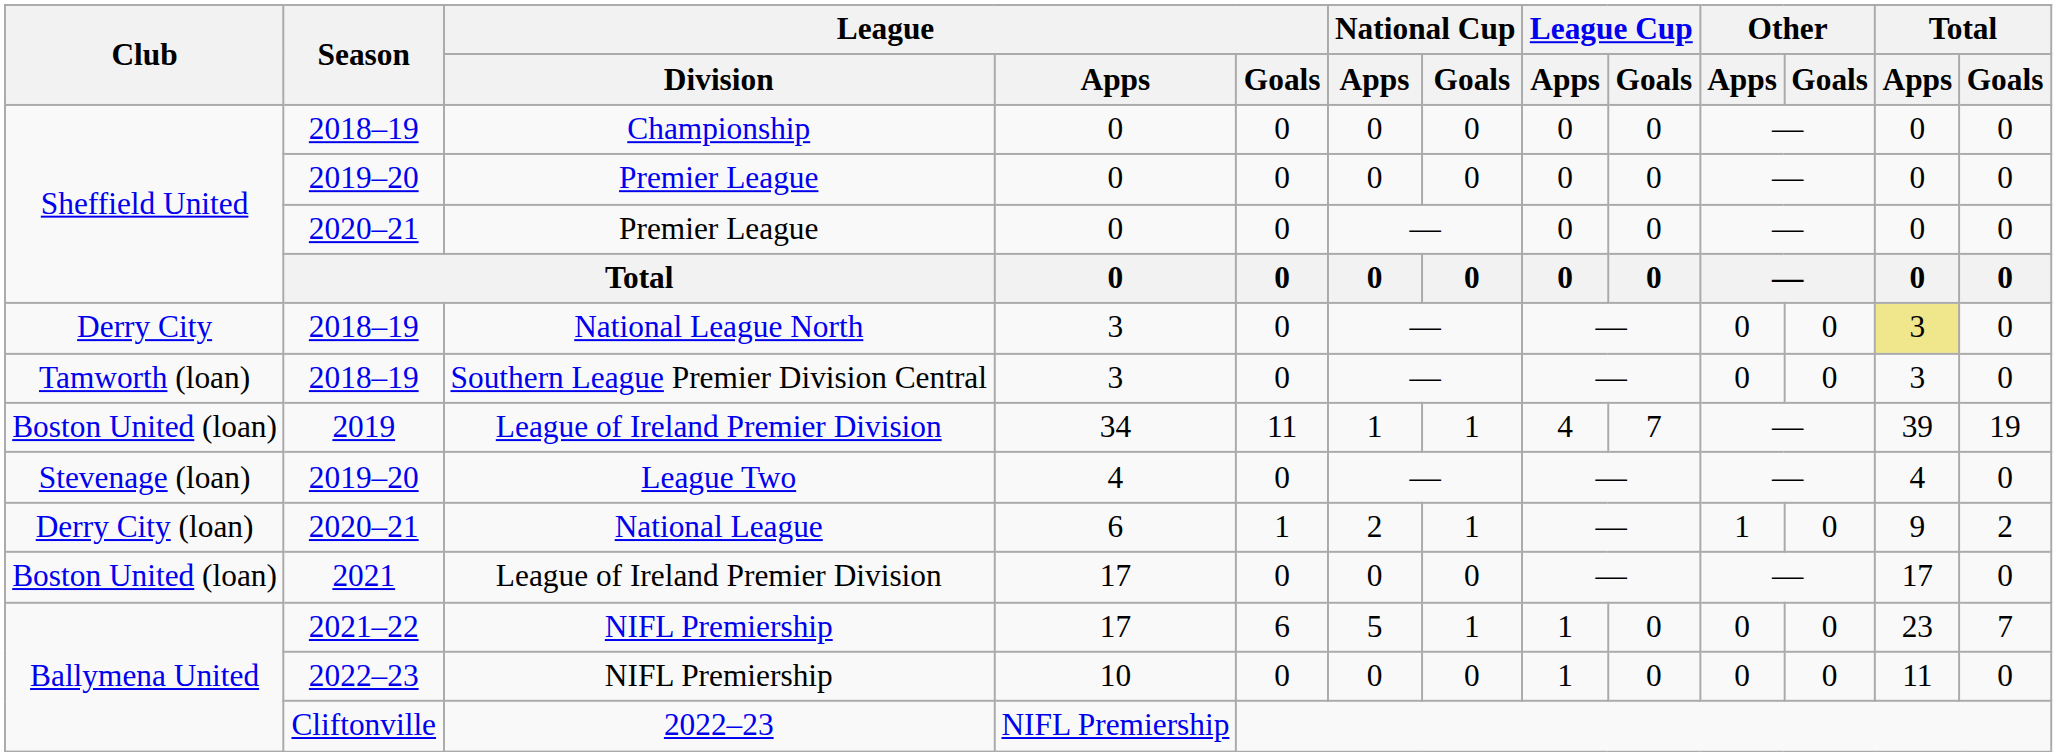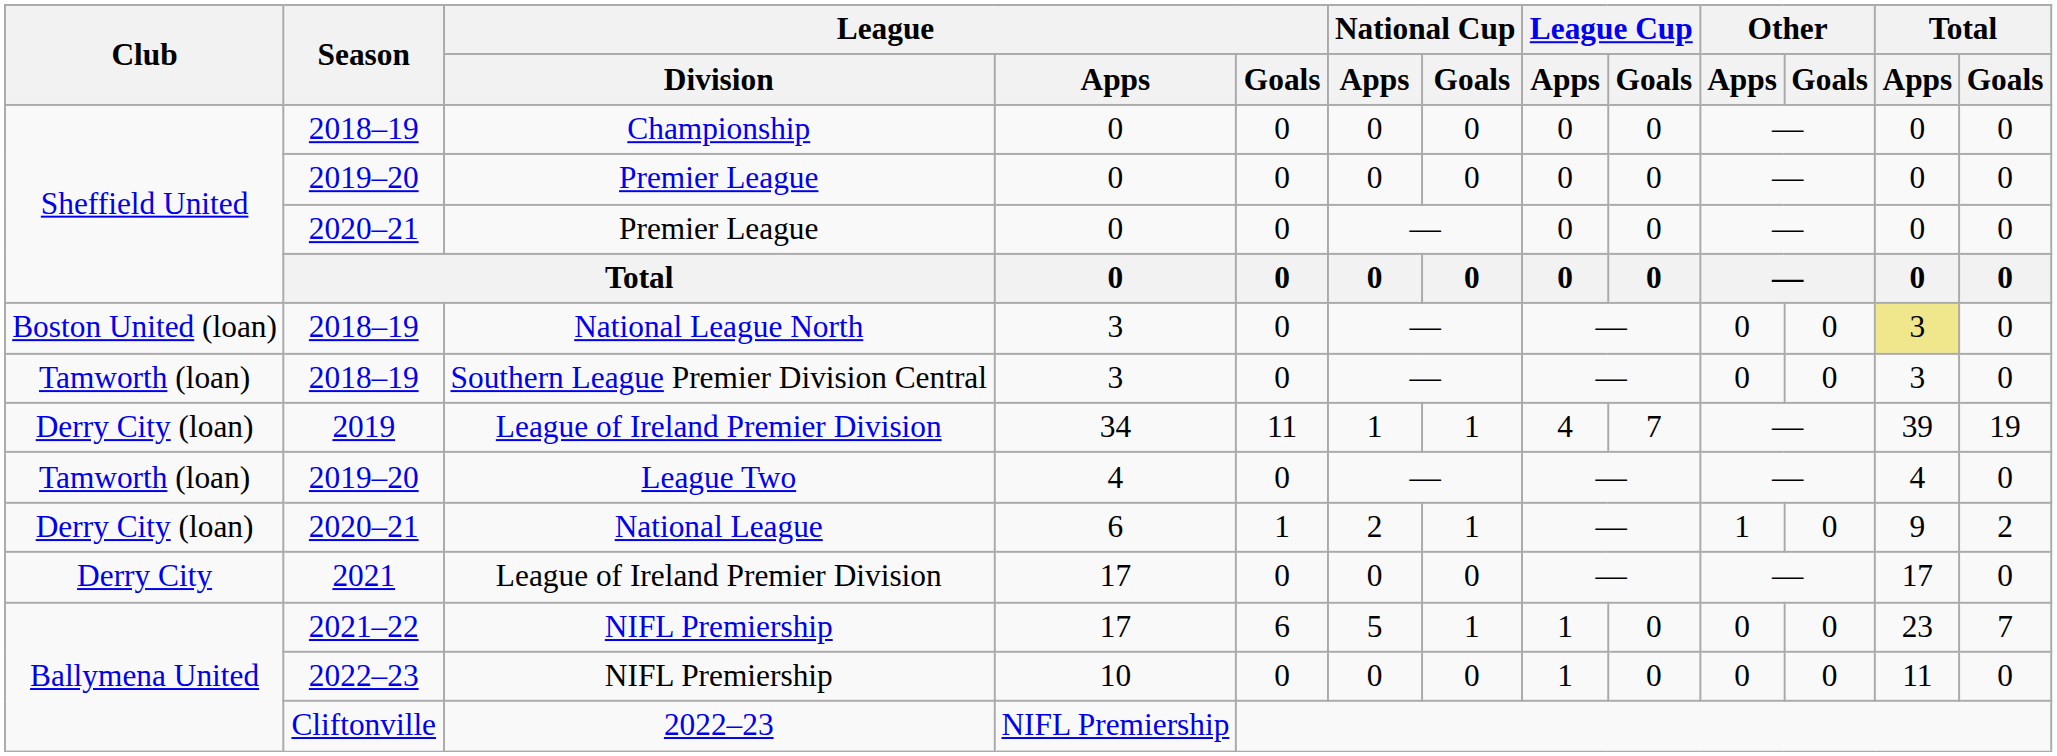 <table class=wikitable style="text-align: center;">
 <tr>
 <th rowspan="2">Club</th>
 <th rowspan="2">Season</th>
 <th colspan="3">League</th>
 <th colspan="2">National Cup</th>
 <th colspan="2"><a href='#'>League Cup</a></th>
 <th colspan="2">Other</th>
 <th colspan="2">Total</th>
 </tr>
 <tr>
 <th>Division</th>
 <th>Apps</th>
 <th>Goals</th>
 <th>Apps</th>
 <th>Goals</th>
 <th>Apps</th>
 <th>Goals</th>
 <th>Apps</th>
 <th>Goals</th>
 <th>Apps</th>
 <th>Goals</th>
 </tr>
 <tr>
 <td rowspan="4"><a href='#'>Sheffield United</a></td>
 <td><a href='#'>2018–19</a></td>
 <td><a href='#'>Championship</a></td>
 <td>0</td>
 <td>0</td>
 <td>0</td>
 <td>0</td>
 <td>0</td>
 <td>0</td>
 <td colspan="2">—</td>
 <td>0</td>
 <td>0</td>
 </tr>
 <tr>
 <td><a href='#'>2019–20</a></td>
 <td><a href='#'>Premier League</a></td>
 <td>0</td>
 <td>0</td>
 <td>0</td>
 <td>0</td>
 <td>0</td>
 <td>0</td>
 <td colspan="2">—</td>
 <td>0</td>
 <td>0</td>
 </tr>
 <tr>
 <td><a href='#'>2020–21</a></td>
 <td>Premier League</td>
 <td>0</td>
 <td>0</td>
 <td colspan="2">—</td>
 <td>0</td>
 <td>0</td>
 <td colspan="2">—</td>
 <td>0</td>
 <td>0</td>
 </tr>
 <tr>
 <th colspan="2">Total</th>
 <th>0</th>
 <th>0</th>
 <th>0</th>
 <th>0</th>
 <th>0</th>
 <th>0</th>
 <th colspan="2">—</th>
 <th>0</th>
 <th>0</th>
 </tr>
 <tr>
-<td><a href='#'>Derry City</a></td>
+<td><a href='#'>Boston United</a> (loan)</td>
 <td><a href='#'>2018–19</a></td>
 <td><a href='#'>National League North</a></td>
 <td>3</td>
 <td>0</td>
 <td colspan="2">—</td>
 <td colspan="2">—</td>
 <td>0</td>
 <td>0</td>
 <td style="background: khaki;">3</td>
 <td>0</td>
 </tr>
 <tr>
 <td><a href='#'>Tamworth</a> (loan)</td>
 <td><a href='#'>2018–19</a></td>
 <td><a href='#'>Southern League</a> Premier Division Central</td>
 <td>3</td>
 <td>0</td>
 <td colspan="2">—</td>
 <td colspan="2">—</td>
 <td>0</td>
 <td>0</td>
 <td>3</td>
 <td>0</td>
 </tr>
 <tr>
-<td><a href='#'>Boston United</a> (loan)</td>
+<td><a href='#'>Derry City</a> (loan)</td>
 <td><a href='#'>2019</a></td>
 <td><a href='#'>League of Ireland Premier Division</a></td>
 <td>34</td>
 <td>11</td>
 <td>1</td>
 <td>1</td>
 <td>4</td>
 <td>7</td>
 <td colspan="2">—</td>
 <td>39</td>
 <td>19</td>
 </tr>
 <tr>
-<td><a href='#'>Stevenage</a> (loan)</td>
+<td><a href='#'>Tamworth</a> (loan)</td>
 <td><a href='#'>2019–20</a></td>
 <td><a href='#'>League Two</a></td>
 <td>4</td>
 <td>0</td>
 <td colspan="2">—</td>
 <td colspan="2">—</td>
 <td colspan="2">—</td>
 <td>4</td>
 <td>0</td>
 </tr>
 <tr>
 <td><a href='#'>Derry City</a> (loan)</td>
 <td><a href='#'>2020–21</a></td>
 <td><a href='#'>National League</a></td>
 <td>6</td>
 <td>1</td>
 <td>2</td>
 <td>1</td>
 <td colspan="2">—</td>
 <td>1</td>
 <td>0</td>
 <td>9</td>
 <td>2</td>
 </tr>
 <tr>
-<td><a href='#'>Boston United</a> (loan)</td>
+<td><a href='#'>Derry City</a></td>
 <td><a href='#'>2021</a></td>
 <td>League of Ireland Premier Division</td>
 <td>17</td>
 <td>0</td>
 <td>0</td>
 <td>0</td>
 <td colspan="2">—</td>
 <td colspan="2">—</td>
 <td>17</td>
 <td>0</td>
 </tr>
 <tr>
 <td rowspan="3"><a href='#'>Ballymena United</a></td>
 <td><a href='#'>2021–22</a></td>
 <td><a href='#'>NIFL Premiership</a></td>
 <td>17</td>
 <td>6</td>
 <td>5</td>
 <td>1</td>
 <td>1</td>
 <td>0</td>
 <td>0</td>
 <td>0</td>
 <td>23</td>
 <td>7</td>
 </tr>
 <tr>
 <td><a href='#'>2022–23</a></td>
 <td>NIFL Premiership</td>
 <td>10</td>
 <td>0</td>
 <td>0</td>
 <td>0</td>
 <td>1</td>
 <td>0</td>
 <td>0</td>
 <td>0</td>
 <td>11</td>
 <td>0</td>
 </tr>
 <tr>
 <td rowspan="4"><a href='#'>Cliftonville</a></td>
 <td><a href='#'>2022–23</a></td>
 <td><a href='#'>NIFL Premiership</a></td>
 </tr>
 <tr>
 </tr>
 </table>
